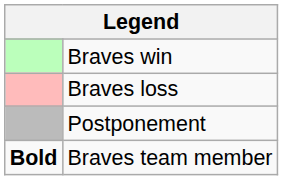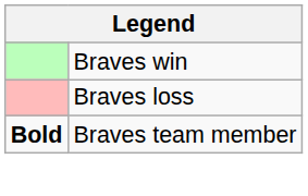 <table class="wikitable" style="font-size:90%">
 <tr>
 <th colspan="2">Legend</th>
 </tr>
 <tr>
 <td style="background:#bfb;"> </td>
 <td>Braves win</td>
 </tr>
 <tr>
 <td style="background:#fbb;"> </td>
 <td>Braves loss</td>
 </tr>
 <tr>
-<td style="background:#bbb;"> </td>
-<td>Postponement</td>
-</tr>
-<tr>
 <td><strong>Bold</strong></td>
 <td>Braves team member</td>
 </tr>
 </table>
